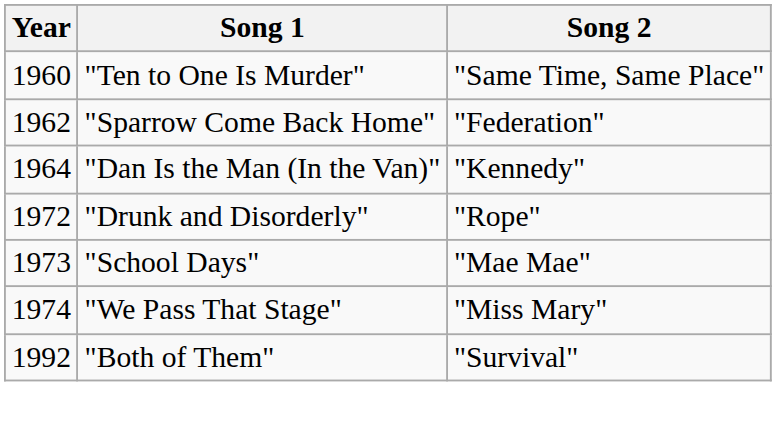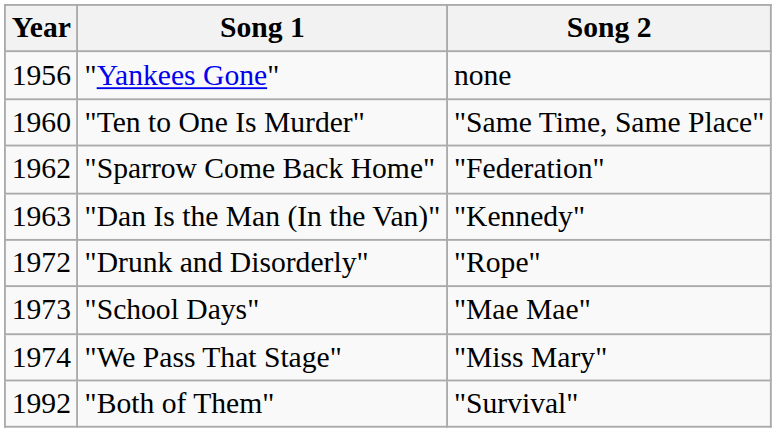 <table class="wikitable" style="text-align:left">
 <tr>
 <th>Year</th>
 <th>Song 1</th>
 <th>Song 2</th>
+</tr>
+<tr>
+<td>1956</td>
+<td>"<a href='#'>Yankees Gone</a>"</td>
+<td>none</td>
 </tr>
 <tr>
 <td>1960</td>
 <td>"Ten to One Is Murder"</td>
 <td>"Same Time, Same Place"</td>
 </tr>
 <tr>
 <td>1962</td>
 <td>"Sparrow Come Back Home"</td>
 <td>"Federation"</td>
 </tr>
 <tr>
-<td>1964</td>
+<td>1963</td>
 <td>"Dan Is the Man (In the Van)"</td>
 <td>"Kennedy"</td>
 </tr>
 <tr>
 <td>1972</td>
 <td>"Drunk and Disorderly"</td>
 <td>"Rope"</td>
 </tr>
 <tr>
 <td>1973</td>
 <td>"School Days"</td>
 <td>"Mae Mae"</td>
 </tr>
 <tr>
 <td>1974</td>
 <td>"We Pass That Stage"</td>
 <td>"Miss Mary"</td>
 </tr>
 <tr>
 <td>1992</td>
 <td>"Both of Them"</td>
 <td>"Survival"</td>
 </tr>
 </table>
